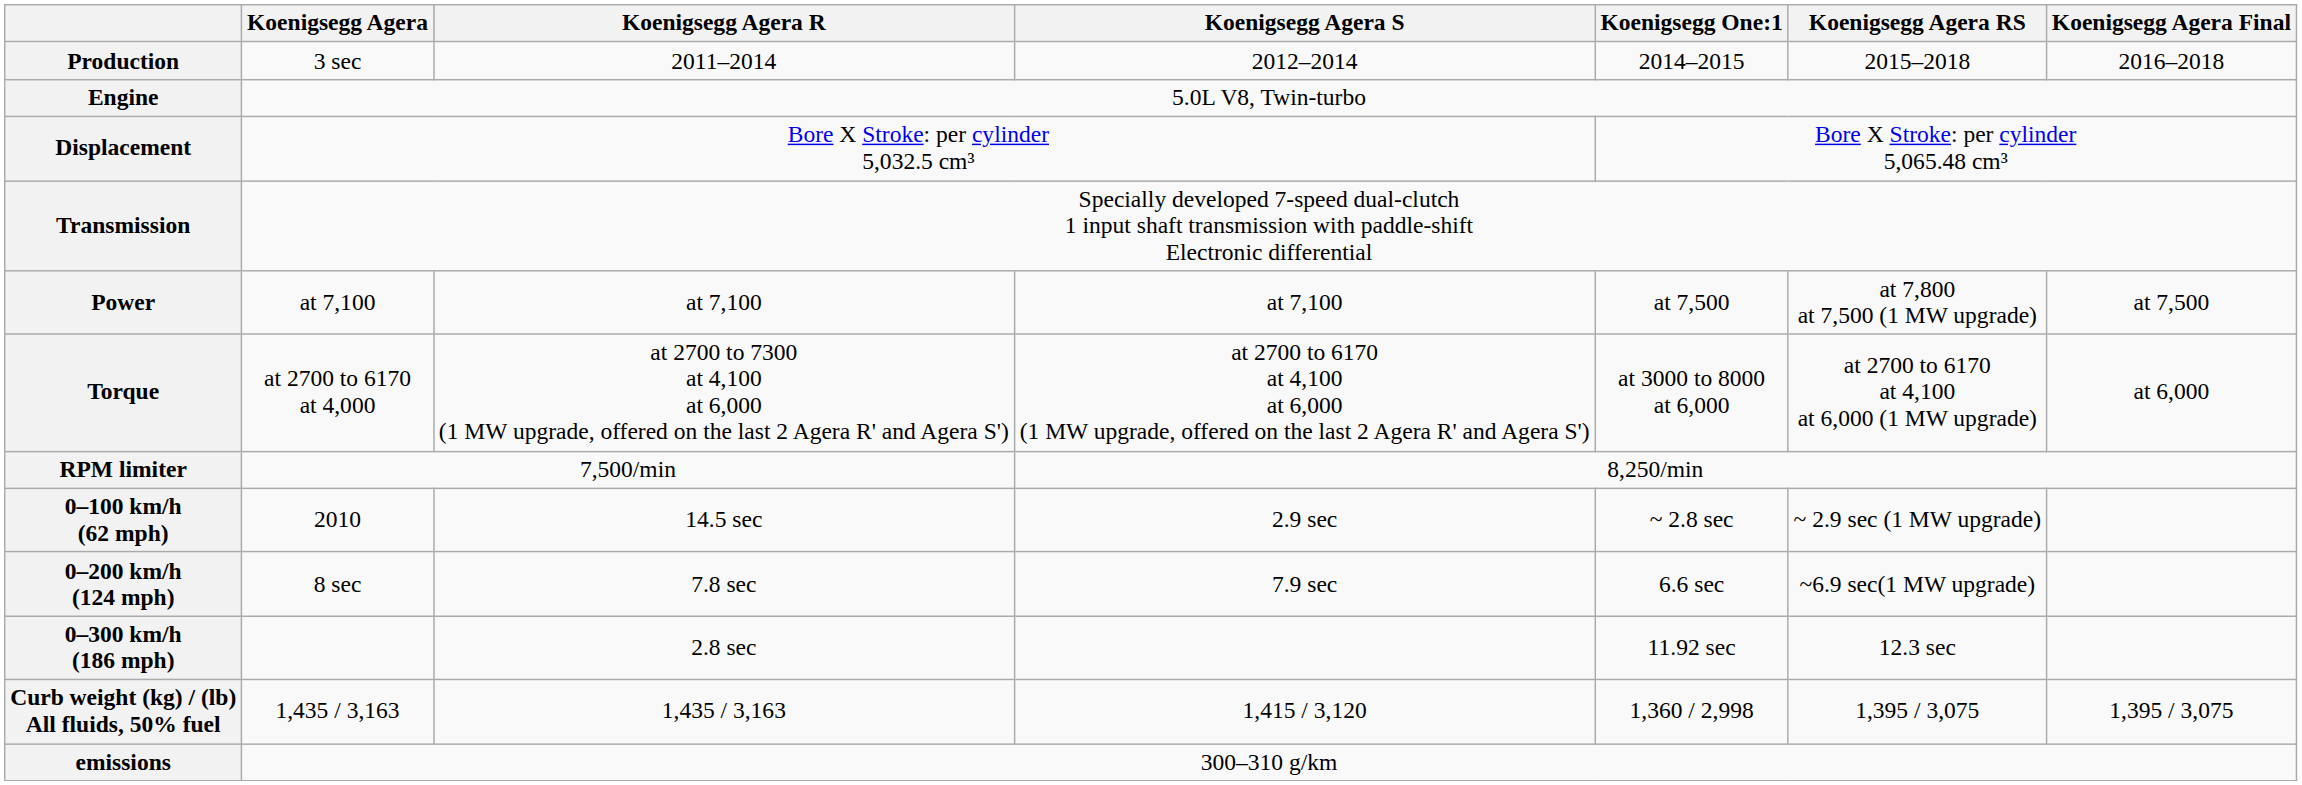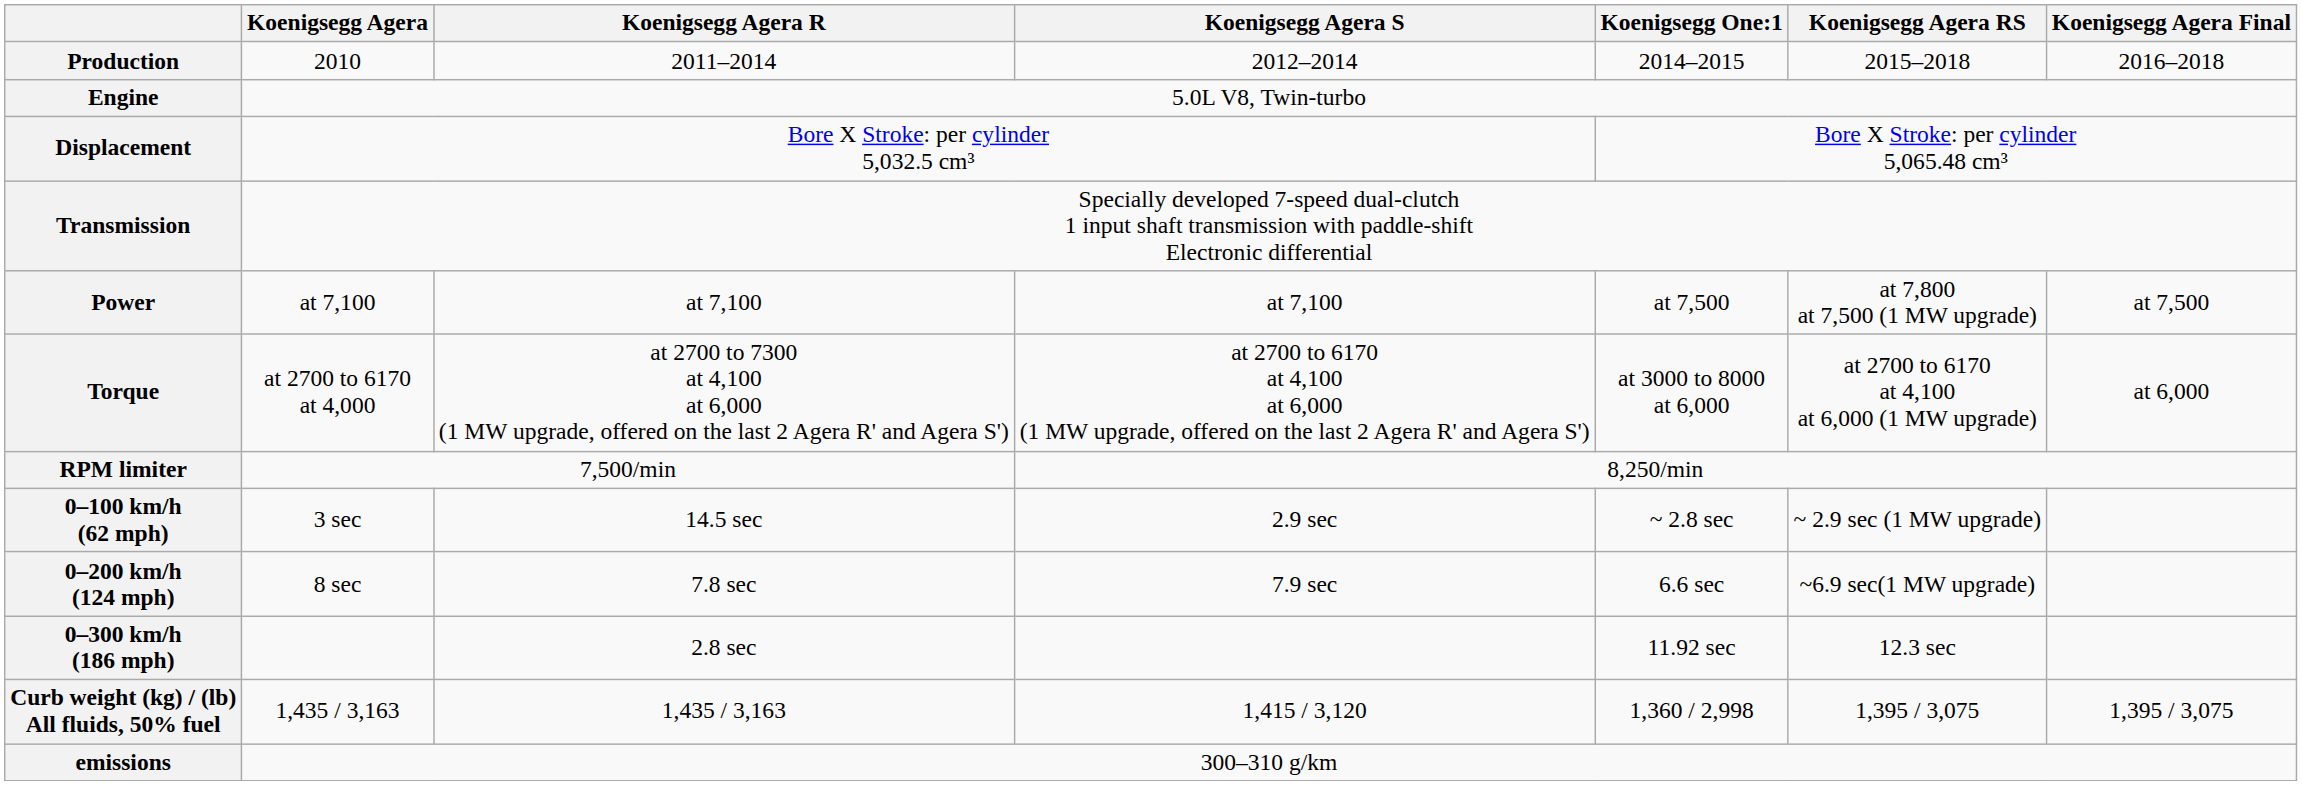 <table class="wikitable">
 <tr>
 <th></th>
 <th>Koenigsegg Agera</th>
 <th>Koenigsegg Agera R</th>
 <th>Koenigsegg Agera S</th>
 <th>Koenigsegg One:1</th>
 <th>Koenigsegg Agera RS</th>
 <th>Koenigsegg Agera Final</th>
 </tr>
 <tr --->
 <th align="left">Production</th>
-<td align="center">3 sec</td>
+<td align="center">2010</td>
 <td align="center">2011–2014</td>
 <td align="center">2012–2014</td>
 <td align="center">2014–2015</td>
 <td align="center">2015–2018</td>
 <td align="center">2016–2018</td>
 </tr>
 <tr --->
 <th align="left">Engine</th>
 <td colspan="7" align="center">5.0L V8, Twin-turbo</td>
 </tr>
 <tr --->
 <th align="left">Displacement</th>
 <td colspan="3" align="center"><a href='#'>Bore</a> X <a href='#'>Stroke</a>:  per <a href='#'>cylinder</a> <br> 5,032.5 cm³</td>
 <td colspan="4" align="center"><a href='#'>Bore</a> X <a href='#'>Stroke</a>: per <a href='#'>cylinder</a> <br> 5,065.48 cm³</td>
 </tr>
 <tr --->
 <th align="left">Transmission</th>
 <td colspan="6" align="center">Specially developed 7-speed dual-clutch<br>1 input shaft transmission with paddle-shift<br>Electronic differential</td>
 </tr>
 <tr --->
 <th align="left">Power</th>
 <td align="center"> at 7,100</td>
 <td align="center"> at 7,100</td>
 <td align="center"> at 7,100</td>
 <td align="center"> at 7,500</td>
 <td align="center"> at 7,800<br> at 7,500 (1 MW upgrade)</td>
 <td align="center"> at 7,500</td>
 </tr>
 <tr --->
 <th align="left">Torque</th>
 <td align="center"> at 2700 to 6170 <br>  at 4,000</td>
 <td align="center"> at 2700 to 7300 <br>  at 4,100<br> at 6,000<br>(1 MW upgrade, offered on the last 2 Agera R' and Agera S')</td>
 <td align="center"> at 2700 to 6170 <br>  at 4,100<br> at 6,000<br>(1 MW upgrade, offered on the last 2 Agera R' and Agera S')</td>
 <td align="center"> at 3000 to 8000 <br>  at 6,000</td>
 <td align="center"> at 2700 to 6170 <br>  at 4,100 <br> at 6,000 (1 MW upgrade)</td>
 <td align="center"> at 6,000</td>
 </tr>
 <tr --->
 <th align="left">RPM limiter</th>
 <td colspan="2" align="center">7,500/min</td>
 <td colspan="4" align="center">8,250/min</td>
 </tr>
 <tr --->
 <th align="left">0–100 km/h<br>(62 mph)</th>
-<td align="center">2010</td>
+<td align="center">3 sec</td>
 <td align="center">14.5 sec</td>
 <td align="center">2.9 sec</td>
 <td align="center">~ 2.8 sec</td>
 <td align="center">~ 2.9 sec (1 MW upgrade)</td>
 <td align="center"></td>
 </tr>
 <tr --->
 <th align="left">0–200 km/h<br>(124 mph)</th>
 <td align="center">8 sec</td>
 <td align="center">7.8 sec</td>
 <td align="center">7.9 sec</td>
 <td align="center">6.6 sec</td>
 <td align="center">~6.9 sec(1 MW upgrade)</td>
 <td align="center"></td>
 </tr>
 <tr --->
 <th align="left">0–300 km/h<br>(186 mph)</th>
 <td align="center"></td>
 <td align="center">2.8 sec</td>
 <td align="center"></td>
 <td align="center">11.92 sec</td>
 <td align="center">12.3 sec</td>
 <td align="center"></td>
 </tr>
 <tr --->
 <th align="left">Curb weight (kg) / (lb)<br>All fluids, 50% fuel</th>
 <td align="center">1,435 / 3,163</td>
 <td align="center">1,435 / 3,163</td>
 <td align="center">1,415 / 3,120</td>
 <td align="center">1,360 / 2,998</td>
 <td align="center">1,395 / 3,075</td>
 <td align="center">1,395 / 3,075</td>
 </tr>
 <tr --->
 <th align="left"> emissions</th>
 <td colspan="7" align="center">300–310 g/km</td>
 </tr>
 <tr --->
 </tr>
 </table>
